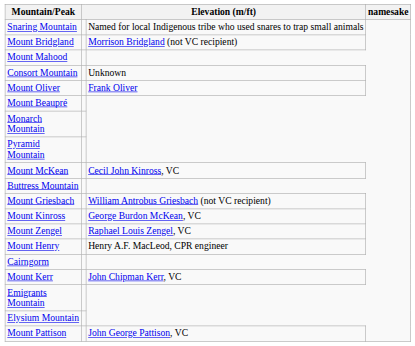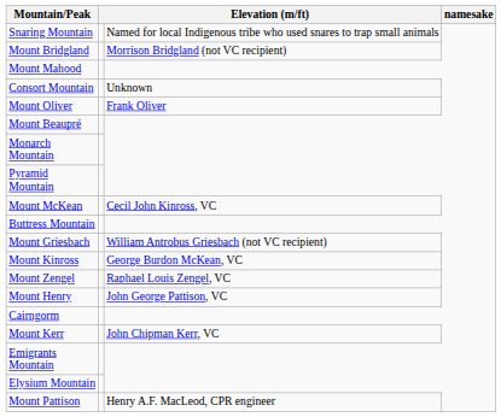 <table class="wikitable" style="margin-left:3em">
 <tr>
 <th align=left width=120>Mountain/Peak</th>
 <th colspan=2>Elevation (m/ft)</th>
 <th>namesake</th>
 </tr>
 <tr>
 <td><a href='#'>Snaring Mountain</a></td>
 <td></td>
 <td>Named for local Indigenous tribe who used snares to trap small animals</td>
 </tr>
 <tr>
 <td><a href='#'>Mount Bridgland</a></td>
 <td></td>
 <td><a href='#'>Morrison Bridgland</a> (not VC recipient)</td>
 </tr>
 <tr>
 <td><a href='#'>Mount Mahood</a></td>
 <td></td>
 </tr>
 <tr>
 <td><a href='#'>Consort Mountain</a></td>
 <td></td>
 <td>Unknown</td>
 </tr>
 <tr>
 <td><a href='#'>Mount Oliver</a></td>
 <td></td>
 <td><a href='#'>Frank Oliver</a></td>
 </tr>
 <tr>
 <td><a href='#'>Mount Beaupré</a></td>
 <td></td>
 </tr>
 <tr>
 <td><a href='#'>Monarch Mountain</a></td>
 <td></td>
 </tr>
 <tr>
 <td><a href='#'>Pyramid Mountain</a></td>
 <td></td>
 </tr>
 <tr>
 <td><a href='#'>Mount McKean</a></td>
 <td></td>
 <td><a href='#'>Cecil John Kinross</a>, VC</td>
 </tr>
 <tr>
 <td><a href='#'>Buttress Mountain</a></td>
 <td></td>
 </tr>
 <tr>
 <td><a href='#'>Mount Griesbach</a></td>
 <td></td>
 <td><a href='#'>William Antrobus Griesbach</a> (not VC recipient)</td>
 </tr>
 <tr>
 <td><a href='#'>Mount Kinross</a></td>
 <td></td>
 <td><a href='#'>George Burdon McKean</a>, VC</td>
 </tr>
 <tr>
 <td><a href='#'>Mount Zengel</a></td>
 <td></td>
 <td><a href='#'>Raphael Louis Zengel</a>, VC</td>
 </tr>
 <tr>
 <td><a href='#'>Mount Henry</a></td>
 <td></td>
-<td>Henry A.F. MacLeod, CPR engineer</td>
+<td><a href='#'>John George Pattison</a>, VC</td>
 </tr>
 <tr>
 <td><a href='#'>Cairngorm</a></td>
 <td></td>
 </tr>
 <tr>
 <td><a href='#'>Mount Kerr</a></td>
 <td></td>
 <td><a href='#'>John Chipman Kerr</a>, VC</td>
 </tr>
 <tr>
 <td><a href='#'>Emigrants Mountain</a></td>
 <td></td>
 </tr>
 <tr>
 <td><a href='#'>Elysium Mountain</a></td>
 <td></td>
 </tr>
 <tr>
 <td><a href='#'>Mount Pattison</a></td>
 <td></td>
-<td><a href='#'>John George Pattison</a>, VC</td>
+<td>Henry A.F. MacLeod, CPR engineer</td>
 </tr>
 </table>
